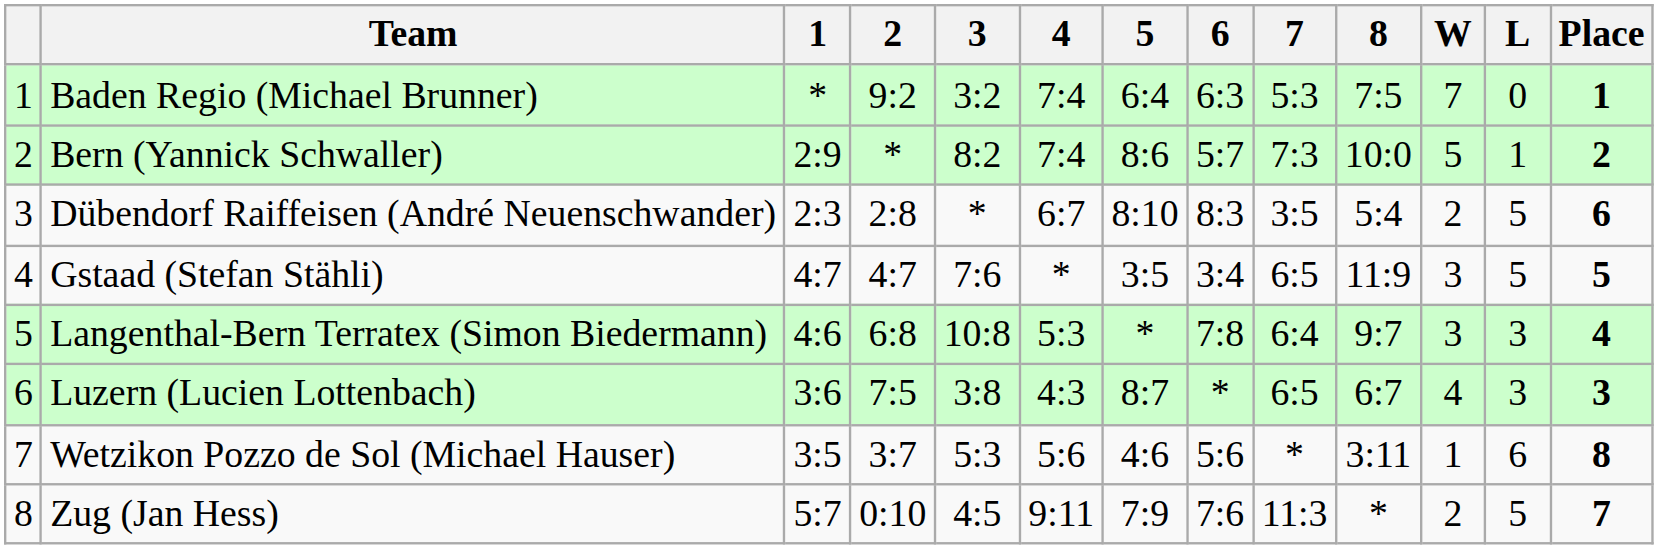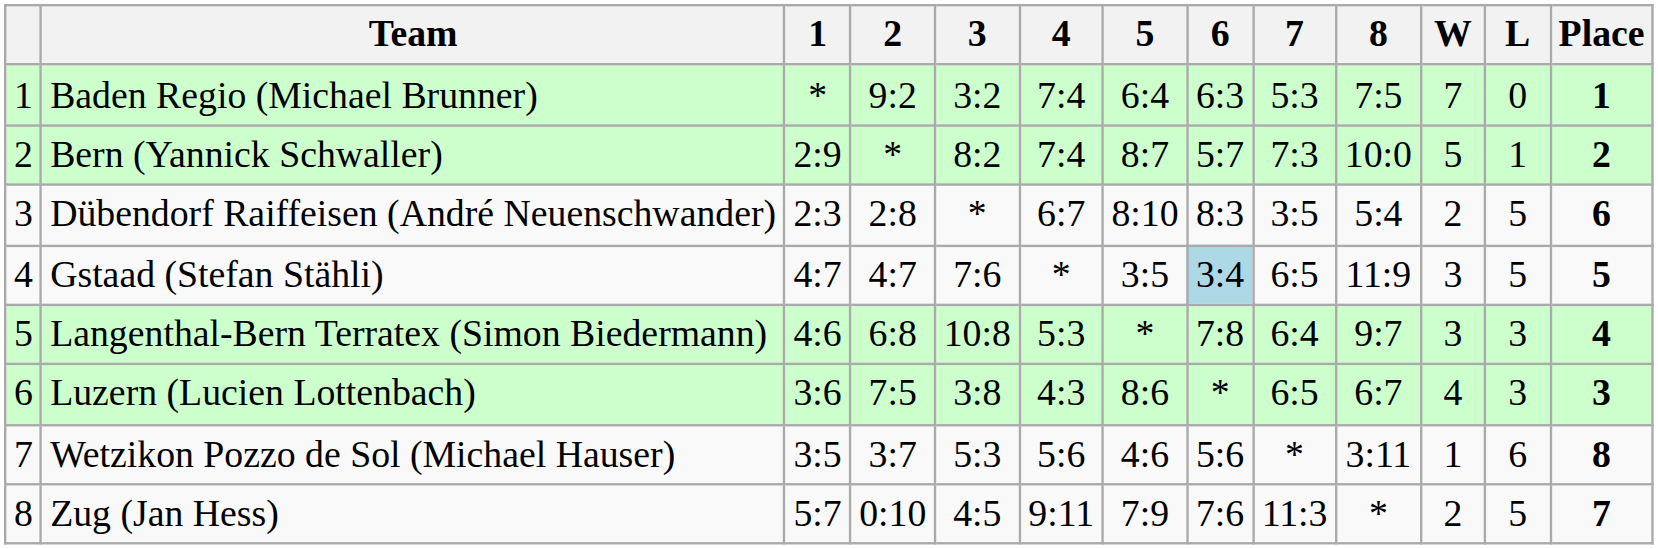 <table class=wikitable style="text-align: center;">
 <tr>
 <th></th>
 <th>Team</th>
 <th width=20>1</th>
 <th width=20>2</th>
 <th width=20>3</th>
 <th width=20>4</th>
 <th width=20>5</th>
 <th width=20>6</th>
 <th width=20>7</th>
 <th width=20>8</th>
 <th width=20>W</th>
 <th width=20>L</th>
 <th>Place</th>
 </tr>
 <tr bgcolor=#cfc>
 <td>1</td>
 <td align="left">Baden Regio (Michael Brunner)</td>
 <td>*</td>
 <td>9:2</td>
 <td>3:2</td>
 <td>7:4</td>
 <td>6:4</td>
 <td>6:3</td>
 <td>5:3</td>
 <td>7:5</td>
 <td>7</td>
 <td>0</td>
 <td><strong>1</strong></td>
 </tr>
 <tr bgcolor=#cfc>
 <td>2</td>
 <td align="left">Bern (Yannick Schwaller)</td>
 <td>2:9</td>
 <td>*</td>
 <td>8:2</td>
 <td>7:4</td>
-<td>8:6</td>
+<td>8:7</td>
 <td>5:7</td>
 <td>7:3</td>
 <td>10:0</td>
 <td>5</td>
 <td>1</td>
 <td><strong>2</strong></td>
 </tr>
 <tr>
 <td>3</td>
 <td align="left">Dübendorf Raiffeisen (André Neuenschwander)</td>
 <td>2:3</td>
 <td>2:8</td>
 <td>*</td>
 <td>6:7</td>
 <td>8:10</td>
 <td>8:3</td>
 <td>3:5</td>
 <td>5:4</td>
 <td>2</td>
 <td>5</td>
 <td><strong>6</strong></td>
 </tr>
 <tr>
 <td>4</td>
 <td align="left">Gstaad (Stefan Stähli)</td>
 <td>4:7</td>
 <td>4:7</td>
 <td>7:6</td>
 <td>*</td>
 <td>3:5</td>
-<td>3:4</td>
+<td style="background: lightblue;">3:4</td>
 <td>6:5</td>
 <td>11:9</td>
 <td>3</td>
 <td>5</td>
 <td><strong>5</strong></td>
 </tr>
 <tr bgcolor=#cfc>
 <td>5</td>
 <td align="left">Langenthal-Bern Terratex (Simon Biedermann)</td>
 <td>4:6</td>
 <td>6:8</td>
 <td>10:8</td>
 <td>5:3</td>
 <td>*</td>
 <td>7:8</td>
 <td>6:4</td>
 <td>9:7</td>
 <td>3</td>
 <td>3</td>
 <td><strong>4</strong></td>
 </tr>
 <tr bgcolor=#cfc>
 <td>6</td>
 <td align="left">Luzern (Lucien Lottenbach)</td>
 <td>3:6</td>
 <td>7:5</td>
 <td>3:8</td>
 <td>4:3</td>
-<td>8:7</td>
+<td>8:6</td>
 <td>*</td>
 <td>6:5</td>
 <td>6:7</td>
 <td>4</td>
 <td>3</td>
 <td><strong>3</strong></td>
 </tr>
 <tr>
 <td>7</td>
 <td align="left">Wetzikon Pozzo de Sol (Michael Hauser)</td>
 <td>3:5</td>
 <td>3:7</td>
 <td>5:3</td>
 <td>5:6</td>
 <td>4:6</td>
 <td>5:6</td>
 <td>*</td>
 <td>3:11</td>
 <td>1</td>
 <td>6</td>
 <td><strong>8</strong></td>
 </tr>
 <tr>
 <td>8</td>
 <td align="left">Zug (Jan Hess)</td>
 <td>5:7</td>
 <td>0:10</td>
 <td>4:5</td>
 <td>9:11</td>
 <td>7:9</td>
 <td>7:6</td>
 <td>11:3</td>
 <td>*</td>
 <td>2</td>
 <td>5</td>
 <td><strong>7</strong></td>
 </tr>
 </table>
